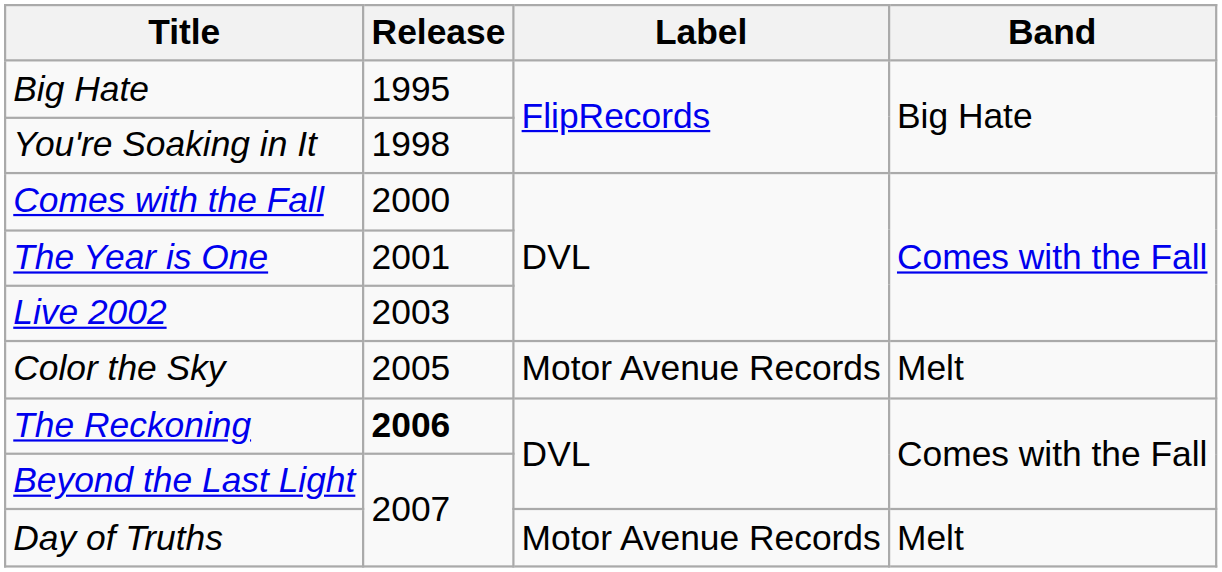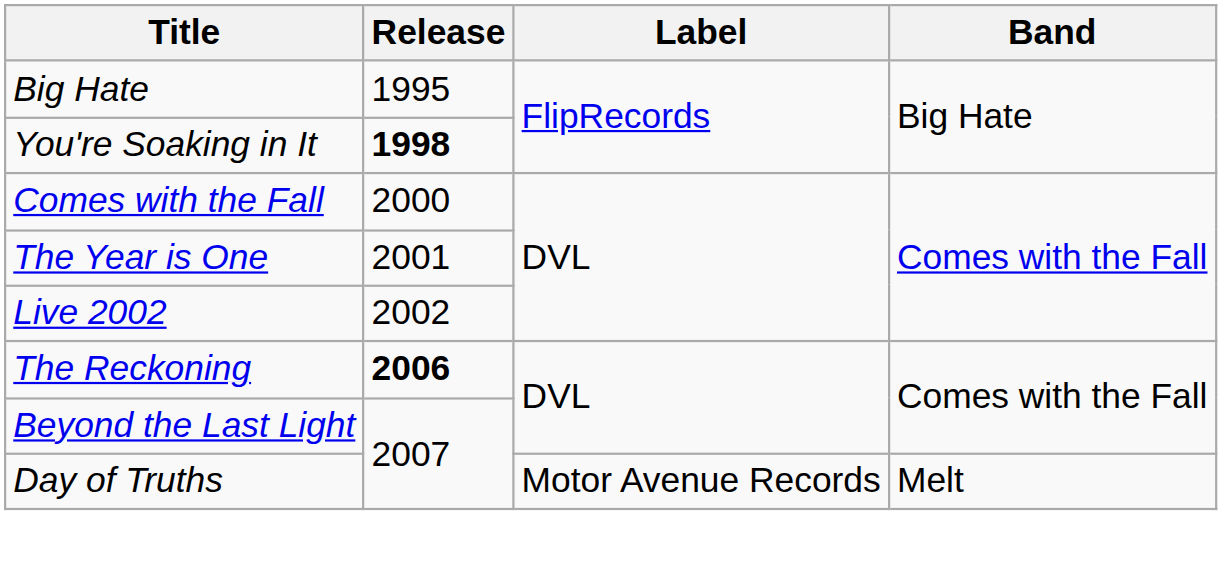 <table class="wikitable">
 <tr>
 <th>Title</th>
 <th>Release</th>
 <th>Label</th>
 <th>Band</th>
 </tr>
 <tr>
 <td><em>Big Hate</em></td>
 <td>1995</td>
 <td rowspan=2><a href='#'>FlipRecords</a></td>
 <td rowspan=2>Big Hate</td>
 </tr>
 <tr>
 <td><em>You're Soaking in It</em></td>
-<td>1998</td>
+<td><strong>1998</strong></td>
 </tr>
 <tr>
 <td><em><a href='#'>Comes with the Fall</a></em></td>
 <td>2000</td>
 <td rowspan=3>DVL</td>
 <td rowspan=3><a href='#'>Comes with the Fall</a></td>
 </tr>
 <tr>
 <td><em><a href='#'>The Year is One</a></em></td>
 <td>2001</td>
 </tr>
 <tr>
 <td><em><a href='#'>Live 2002</a></em> </td>
-<td>2003</td>
-</tr>
-<tr>
-<td><em>Color the Sky</em> </td>
-<td>2005</td>
-<td>Motor Avenue Records</td>
-<td>Melt</td>
+<td>2002</td>
 </tr>
 <tr>
 <td><em><a href='#'>The Reckoning</a></em> </td>
 <td><strong>2006</strong></td>
 <td rowspan=2>DVL</td>
 <td rowspan=2>Comes with the Fall</td>
 </tr>
 <tr>
 <td><em><a href='#'>Beyond the Last Light</a></em></td>
 <td rowspan=2>2007</td>
 </tr>
 <tr>
 <td><em>Day of Truths</em></td>
 <td>Motor Avenue Records</td>
 <td>Melt</td>
 </tr>
 </table>
